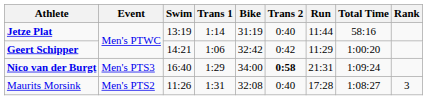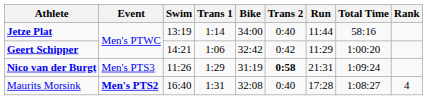 <table class="wikitable" style="font-size:90%">
 <tr>
 <th>Athlete</th>
 <th>Event</th>
 <th>Swim</th>
 <th>Trans 1</th>
 <th>Bike</th>
 <th>Trans 2</th>
 <th>Run</th>
 <th>Total Time</th>
 <th>Rank</th>
 </tr>
 <tr align=center>
 <td align=left><strong><a href='#'>Jetze Plat</a></strong></td>
 <td align=left rowspan=2><a href='#'>Men's PTWC</a></td>
 <td>13:19</td>
 <td>1:14</td>
-<td>31:19</td>
+<td>34:00</td>
 <td>0:40</td>
 <td>11:44</td>
 <td>58:16</td>
 <td></td>
 </tr>
 <tr align=center>
 <td align=left><strong><a href='#'>Geert Schipper</a></strong></td>
 <td>14:21</td>
 <td>1:06</td>
 <td>32:42</td>
 <td>0:42</td>
 <td>11:29</td>
 <td>1:00:20</td>
 <td></td>
 </tr>
 <tr align=center>
 <td align=left><strong><a href='#'>Nico van der Burgt</a></strong></td>
 <td align=left><a href='#'>Men's PTS3</a></td>
-<td>16:40</td>
+<td>11:26</td>
 <td>1:29</td>
-<td>34:00</td>
+<td>31:19</td>
 <td><strong>0:58</strong></td>
 <td>21:31</td>
 <td>1:09:24</td>
 <td></td>
 </tr>
 <tr align=center>
 <td align=left><a href='#'>Maurits Morsink</a></td>
-<td align=left><a href='#'>Men's PTS2</a></td>
-<td>11:26</td>
+<td align=left><strong><a href='#'>Men's PTS2</a></strong></td>
+<td>16:40</td>
 <td>1:31</td>
 <td>32:08</td>
 <td>0:40</td>
 <td>17:28</td>
 <td>1:08:27</td>
-<td>3</td>
+<td>4</td>
 </tr>
 </table>
